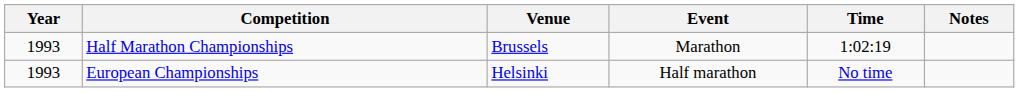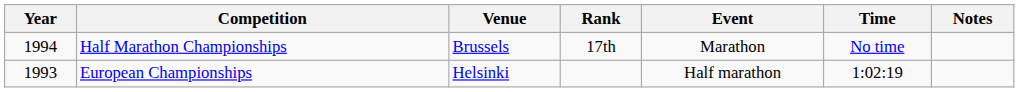 <table class="wikitable" width=55% style="font-size:90%; text-align:center;">
 <tr>
 <th>Year</th>
 <th>Competition</th>
 <th>Venue</th>
+<th>Rank</th>
 <th>Event</th>
 <th>Time</th>
 <th>Notes</th>
 </tr>
 <tr>
-<td>1993</td>
+<td>1994</td>
 <td align=left><a href='#'>Half Marathon Championships</a></td>
 <td align=left> <a href='#'>Brussels</a></td>
+<td>17th</td>
 <td>Marathon</td>
-<td>1:02:19</td>
+<td><a href='#'>No time</a></td>
 <td></td>
 </tr>
 <tr>
 <td>1993</td>
 <td align=left><a href='#'>European Championships</a></td>
 <td align=left> <a href='#'>Helsinki</a></td>
+<td></td>
 <td>Half marathon</td>
-<td><a href='#'>No time</a></td>
+<td>1:02:19</td>
 <td></td>
 </tr>
 </table>
